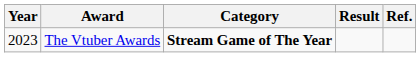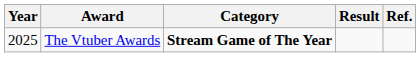 <table class="wikitable sortable">
 <tr>
 <th>Year</th>
 <th>Award</th>
 <th>Category</th>
 <th>Result</th>
 <th>Ref.</th>
 </tr>
 <tr>
-<td align="center">2023</td>
+<td align="center">2025</td>
 <td><a href='#'>The Vtuber Awards</a></td>
 <td><strong>Stream Game of The Year</strong></td>
 <td></td>
 <td align="center"></td>
 </tr>
 </table>
